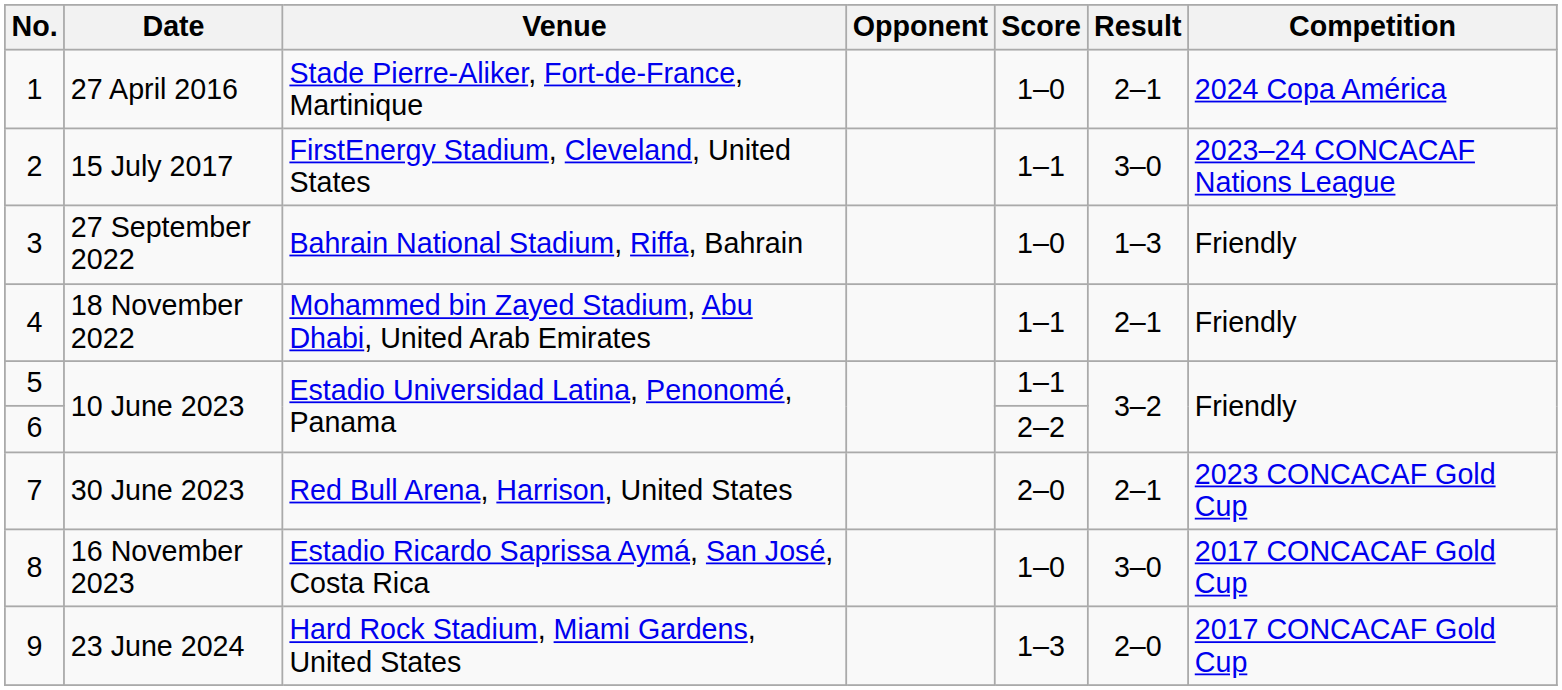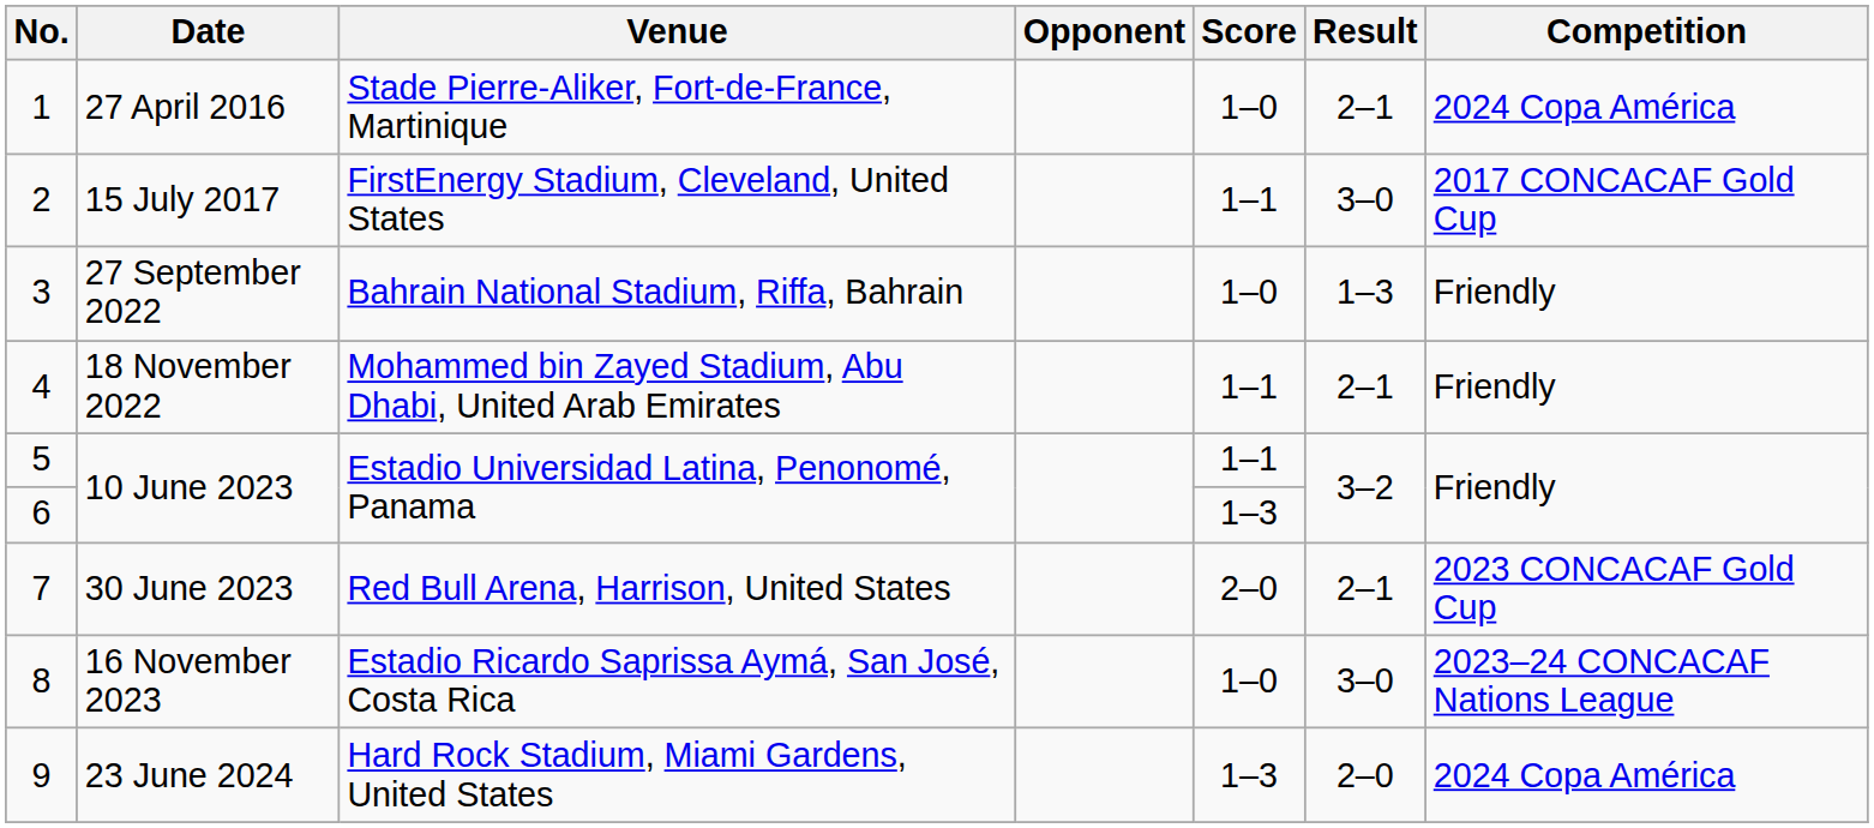 <table class="wikitable sortable">
 <tr>
 <th scope="col">No.</th>
 <th scope="col">Date</th>
 <th scope="col">Venue</th>
 <th scope="col">Opponent</th>
 <th scope="col">Score</th>
 <th scope="col">Result</th>
 <th scope="col">Competition</th>
 </tr>
 <tr>
 <td style="text-align:center">1</td>
 <td>27 April 2016</td>
 <td><a href='#'>Stade Pierre-Aliker</a>, <a href='#'>Fort-de-France</a>, Martinique</td>
 <td></td>
 <td style="text-align:center">1–0</td>
 <td style="text-align:center">2–1</td>
 <td><a href='#'>2024 Copa América</a></td>
 </tr>
 <tr>
 <td style="text-align:center">2</td>
 <td>15 July 2017</td>
 <td><a href='#'>FirstEnergy Stadium</a>, <a href='#'>Cleveland</a>, United States</td>
 <td></td>
 <td style="text-align:center">1–1</td>
 <td style="text-align:center">3–0</td>
-<td><a href='#'>2023–24 CONCACAF Nations League</a></td>
+<td><a href='#'>2017 CONCACAF Gold Cup</a></td>
 </tr>
 <tr>
 <td style="text-align:center">3</td>
 <td>27 September 2022</td>
 <td><a href='#'>Bahrain National Stadium</a>, <a href='#'>Riffa</a>, Bahrain</td>
 <td></td>
 <td style="text-align:center">1–0</td>
 <td style="text-align:center">1–3</td>
 <td>Friendly</td>
 </tr>
 <tr>
 <td style="text-align:center">4</td>
 <td>18 November 2022</td>
 <td><a href='#'>Mohammed bin Zayed Stadium</a>, <a href='#'>Abu Dhabi</a>, United Arab Emirates</td>
 <td></td>
 <td style="text-align:center">1–1</td>
 <td style="text-align:center">2–1</td>
 <td>Friendly</td>
 </tr>
 <tr>
 <td style="text-align:center">5</td>
 <td rowspan="2">10 June 2023</td>
 <td rowspan="2"><a href='#'>Estadio Universidad Latina</a>, <a href='#'>Penonomé</a>, Panama</td>
 <td rowspan="2"></td>
 <td align="center">1–1</td>
 <td rowspan="2" style="text-align:center">3–2</td>
 <td rowspan="2">Friendly</td>
 </tr>
 <tr>
 <td style="text-align:center">6</td>
-<td style="text-align:center">2–2</td>
+<td style="text-align:center">1–3</td>
 </tr>
 <tr>
 <td style="text-align:center">7</td>
 <td>30 June 2023</td>
 <td><a href='#'>Red Bull Arena</a>, <a href='#'>Harrison</a>, United States</td>
 <td></td>
 <td style="text-align:center">2–0</td>
 <td style="text-align:center">2–1</td>
 <td><a href='#'>2023 CONCACAF Gold Cup</a></td>
 </tr>
 <tr>
 <td style="text-align:center">8</td>
 <td>16 November 2023</td>
 <td><a href='#'>Estadio Ricardo Saprissa Aymá</a>, <a href='#'>San José</a>, Costa Rica</td>
 <td></td>
 <td style="text-align:center">1–0</td>
 <td style="text-align:center">3–0</td>
-<td><a href='#'>2017 CONCACAF Gold Cup</a></td>
+<td><a href='#'>2023–24 CONCACAF Nations League</a></td>
 </tr>
 <tr>
 <td style="text-align:center">9</td>
 <td>23 June 2024</td>
 <td><a href='#'>Hard Rock Stadium</a>, <a href='#'>Miami Gardens</a>, United States</td>
 <td></td>
 <td style="text-align:center">1–3</td>
 <td style="text-align:center">2–0</td>
-<td><a href='#'>2017 CONCACAF Gold Cup</a></td>
+<td><a href='#'>2024 Copa América</a></td>
 </tr>
 </table>
